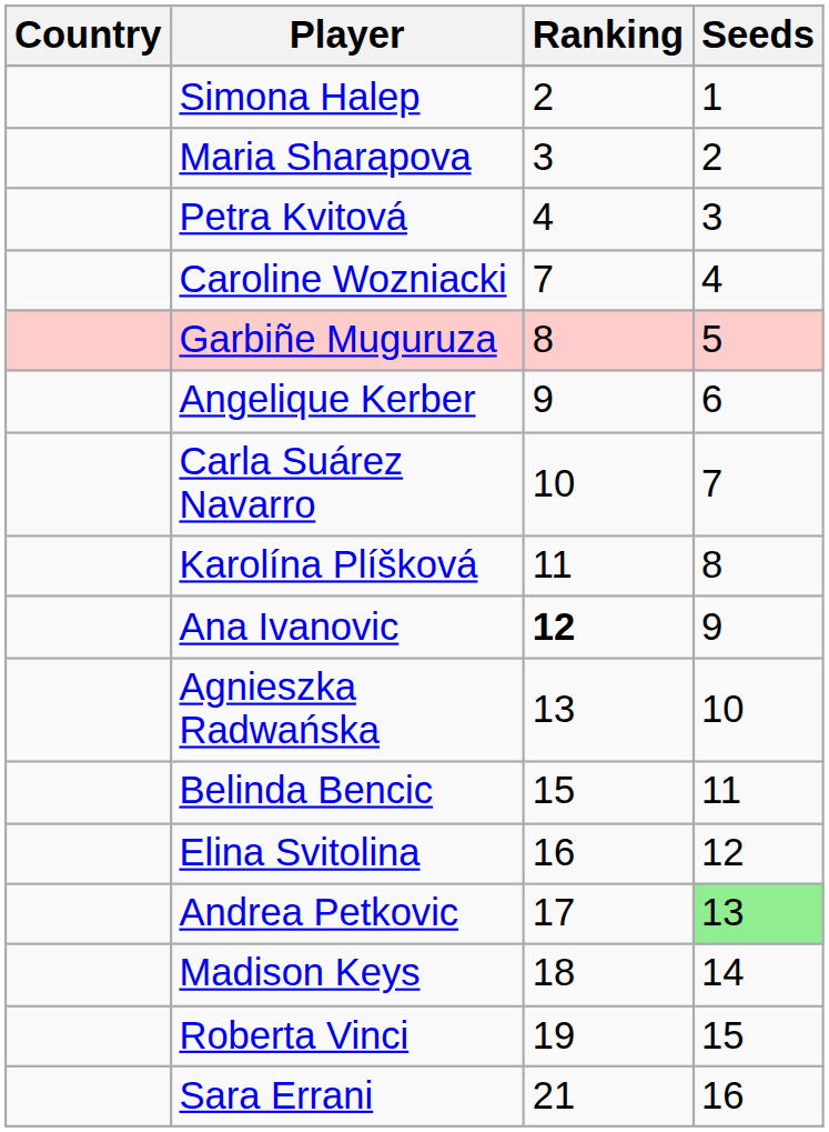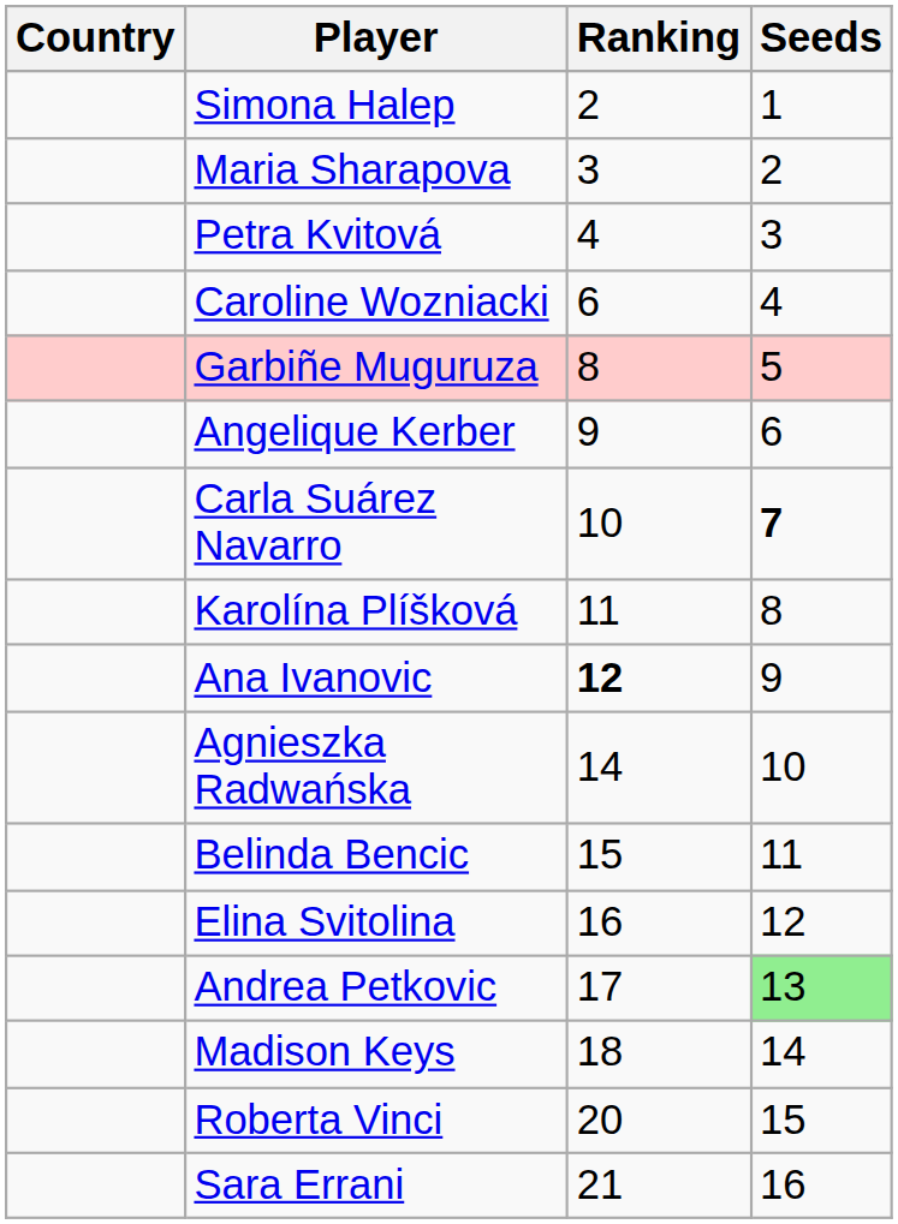 <table class="sortable wikitable">
 <tr>
 <th width="60">Country</th>
 <th width="140">Player</th>
 <th>Ranking</th>
 <th>Seeds</th>
 </tr>
 <tr style="background:#cfc;">
 </tr>
 <tr>
 <td></td>
 <td><a href='#'>Simona Halep</a></td>
 <td>2</td>
 <td>1</td>
 </tr>
 <tr>
 <td></td>
 <td><a href='#'>Maria Sharapova</a></td>
 <td>3</td>
 <td>2</td>
 </tr>
 <tr>
 <td></td>
 <td><a href='#'>Petra Kvitová</a></td>
 <td>4</td>
 <td>3</td>
 </tr>
 <tr>
 <td></td>
 <td><a href='#'>Caroline Wozniacki</a></td>
-<td>7</td>
+<td>6</td>
 <td>4</td>
 </tr>
 <tr style="background:#fcc;">
 <td></td>
 <td><a href='#'>Garbiñe Muguruza</a></td>
 <td>8</td>
 <td>5</td>
 </tr>
 <tr>
 <td></td>
 <td><a href='#'>Angelique Kerber</a></td>
 <td>9</td>
 <td>6</td>
 </tr>
 <tr>
 <td></td>
 <td><a href='#'>Carla Suárez Navarro</a></td>
 <td>10</td>
-<td>7</td>
+<td><strong>7</strong></td>
 </tr>
 <tr>
 <td></td>
 <td><a href='#'>Karolína Plíšková</a></td>
 <td>11</td>
 <td>8</td>
 </tr>
 <tr>
 <td></td>
 <td><a href='#'>Ana Ivanovic</a></td>
 <td><strong>12</strong></td>
 <td>9</td>
 </tr>
 <tr>
 <td></td>
 <td><a href='#'>Agnieszka Radwańska</a></td>
-<td>13</td>
+<td>14</td>
 <td>10</td>
 </tr>
 <tr>
 <td></td>
 <td><a href='#'>Belinda Bencic</a></td>
 <td>15</td>
 <td>11</td>
 </tr>
 <tr>
 <td></td>
 <td><a href='#'>Elina Svitolina</a></td>
 <td>16</td>
 <td>12</td>
 </tr>
 <tr>
 <td></td>
 <td><a href='#'>Andrea Petkovic</a></td>
 <td>17</td>
 <td style="background: lightgreen;">13</td>
 </tr>
 <tr>
 <td></td>
 <td><a href='#'>Madison Keys</a></td>
 <td>18</td>
 <td>14</td>
 </tr>
 <tr>
 <td></td>
 <td><a href='#'>Roberta Vinci</a></td>
-<td>19</td>
+<td>20</td>
 <td>15</td>
 </tr>
 <tr>
 <td></td>
 <td><a href='#'>Sara Errani</a></td>
 <td>21</td>
 <td>16</td>
 </tr>
 </table>
